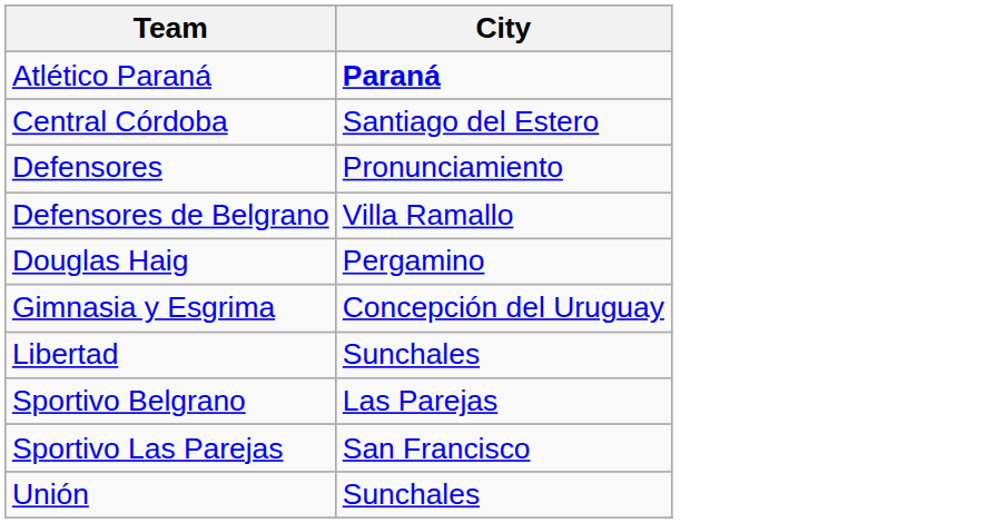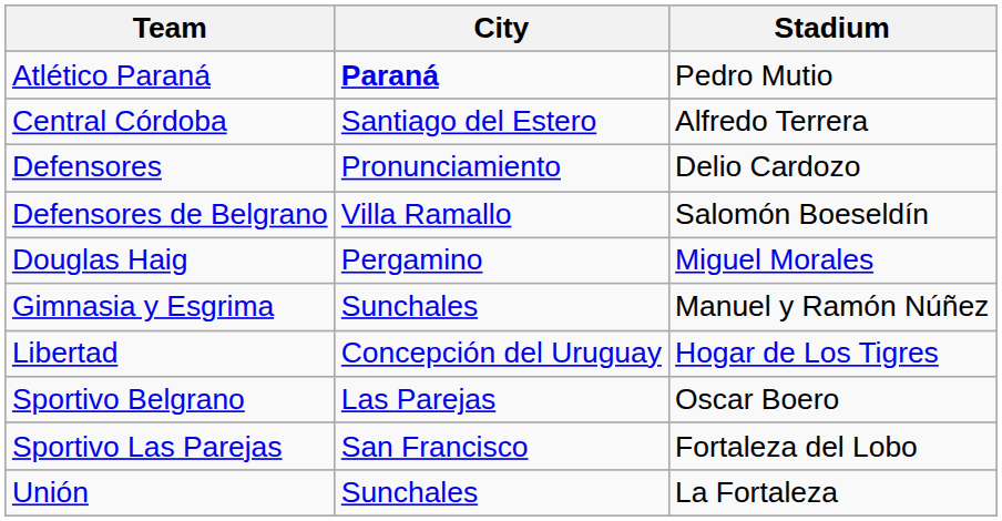 <table class="wikitable sortable">
 <tr>
 <th>Team</th>
 <th>City</th>
+<th>Stadium</th>
 </tr>
 <tr>
 <td> <a href='#'>Atlético Paraná</a></td>
 <td><strong><a href='#'>Paraná</a></strong></td>
+<td>Pedro Mutio</td>
 </tr>
 <tr>
 <td> <a href='#'>Central Córdoba</a></td>
 <td><a href='#'>Santiago del Estero</a></td>
+<td>Alfredo Terrera</td>
 </tr>
 <tr>
 <td> <a href='#'>Defensores</a></td>
 <td><a href='#'>Pronunciamiento</a></td>
+<td>Delio Cardozo</td>
 </tr>
 <tr>
 <td> <a href='#'>Defensores de Belgrano</a></td>
 <td><a href='#'>Villa Ramallo</a></td>
+<td>Salomón Boeseldín</td>
 </tr>
 <tr>
 <td> <a href='#'>Douglas Haig</a></td>
 <td><a href='#'>Pergamino</a></td>
+<td><a href='#'>Miguel Morales</a></td>
 </tr>
 <tr>
 <td> <a href='#'>Gimnasia y Esgrima</a></td>
-<td><a href='#'>Concepción del Uruguay</a></td>
+<td><a href='#'>Sunchales</a></td>
+<td>Manuel y Ramón Núñez</td>
 </tr>
 <tr>
 <td> <a href='#'>Libertad</a></td>
-<td><a href='#'>Sunchales</a></td>
+<td><a href='#'>Concepción del Uruguay</a></td>
+<td><a href='#'>Hogar de Los Tigres</a></td>
 </tr>
 <tr>
 <td> <a href='#'>Sportivo Belgrano</a></td>
 <td><a href='#'>Las Parejas</a></td>
+<td>Oscar Boero</td>
 </tr>
 <tr>
 <td> <a href='#'>Sportivo Las Parejas</a></td>
 <td><a href='#'>San Francisco</a></td>
+<td>Fortaleza del Lobo</td>
 </tr>
 <tr>
 <td> <a href='#'>Unión</a></td>
 <td><a href='#'>Sunchales</a></td>
+<td>La Fortaleza</td>
 </tr>
 </table>
